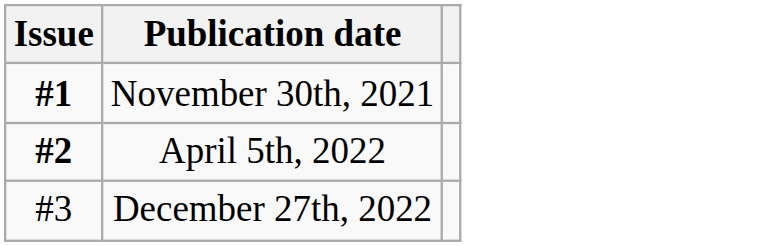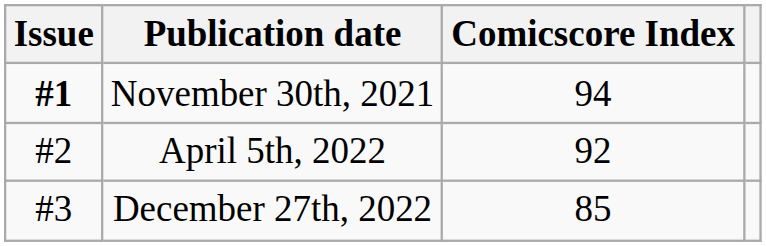 <table class="wikitable" style="text-align:center;">
 <tr>
 <th>Issue</th>
 <th>Publication date</th>
+<th>Comicscore Index</th>
 <th></th>
 </tr>
 <tr>
 <td><strong>#1</strong></td>
 <td>November 30th, 2021</td>
+<td>94</td>
 <td></td>
 </tr>
 <tr>
-<td><strong>#2</strong></td>
+<td>#2</td>
 <td>April 5th, 2022</td>
+<td>92</td>
 <td></td>
 </tr>
 <tr>
 <td>#3</td>
 <td>December 27th, 2022</td>
+<td>85</td>
 <td></td>
 </tr>
 </table>
